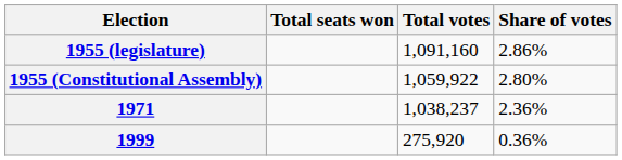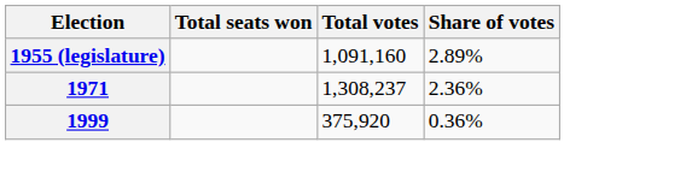 <table class="wikitable">
 <tr>
 <th>Election</th>
 <th>Total seats won</th>
 <th>Total votes</th>
 <th>Share of votes</th>
 </tr>
 <tr>
 <th><a href='#'>1955 (legislature)</a></th>
 <td></td>
 <td>1,091,160</td>
-<td>2.86%</td>
-</tr>
-<tr>
-<th><a href='#'>1955 (Constitutional Assembly)</a></th>
-<td></td>
-<td>1,059,922</td>
-<td>2.80%</td>
+<td>2.89%</td>
 </tr>
 <tr>
 <th><a href='#'>1971</a></th>
 <td></td>
-<td>1,038,237</td>
+<td>1,308,237</td>
 <td>2.36%</td>
 </tr>
 <tr>
 <th><a href='#'>1999</a></th>
 <td></td>
-<td>275,920</td>
+<td>375,920</td>
 <td>0.36%</td>
 </tr>
 </table>
